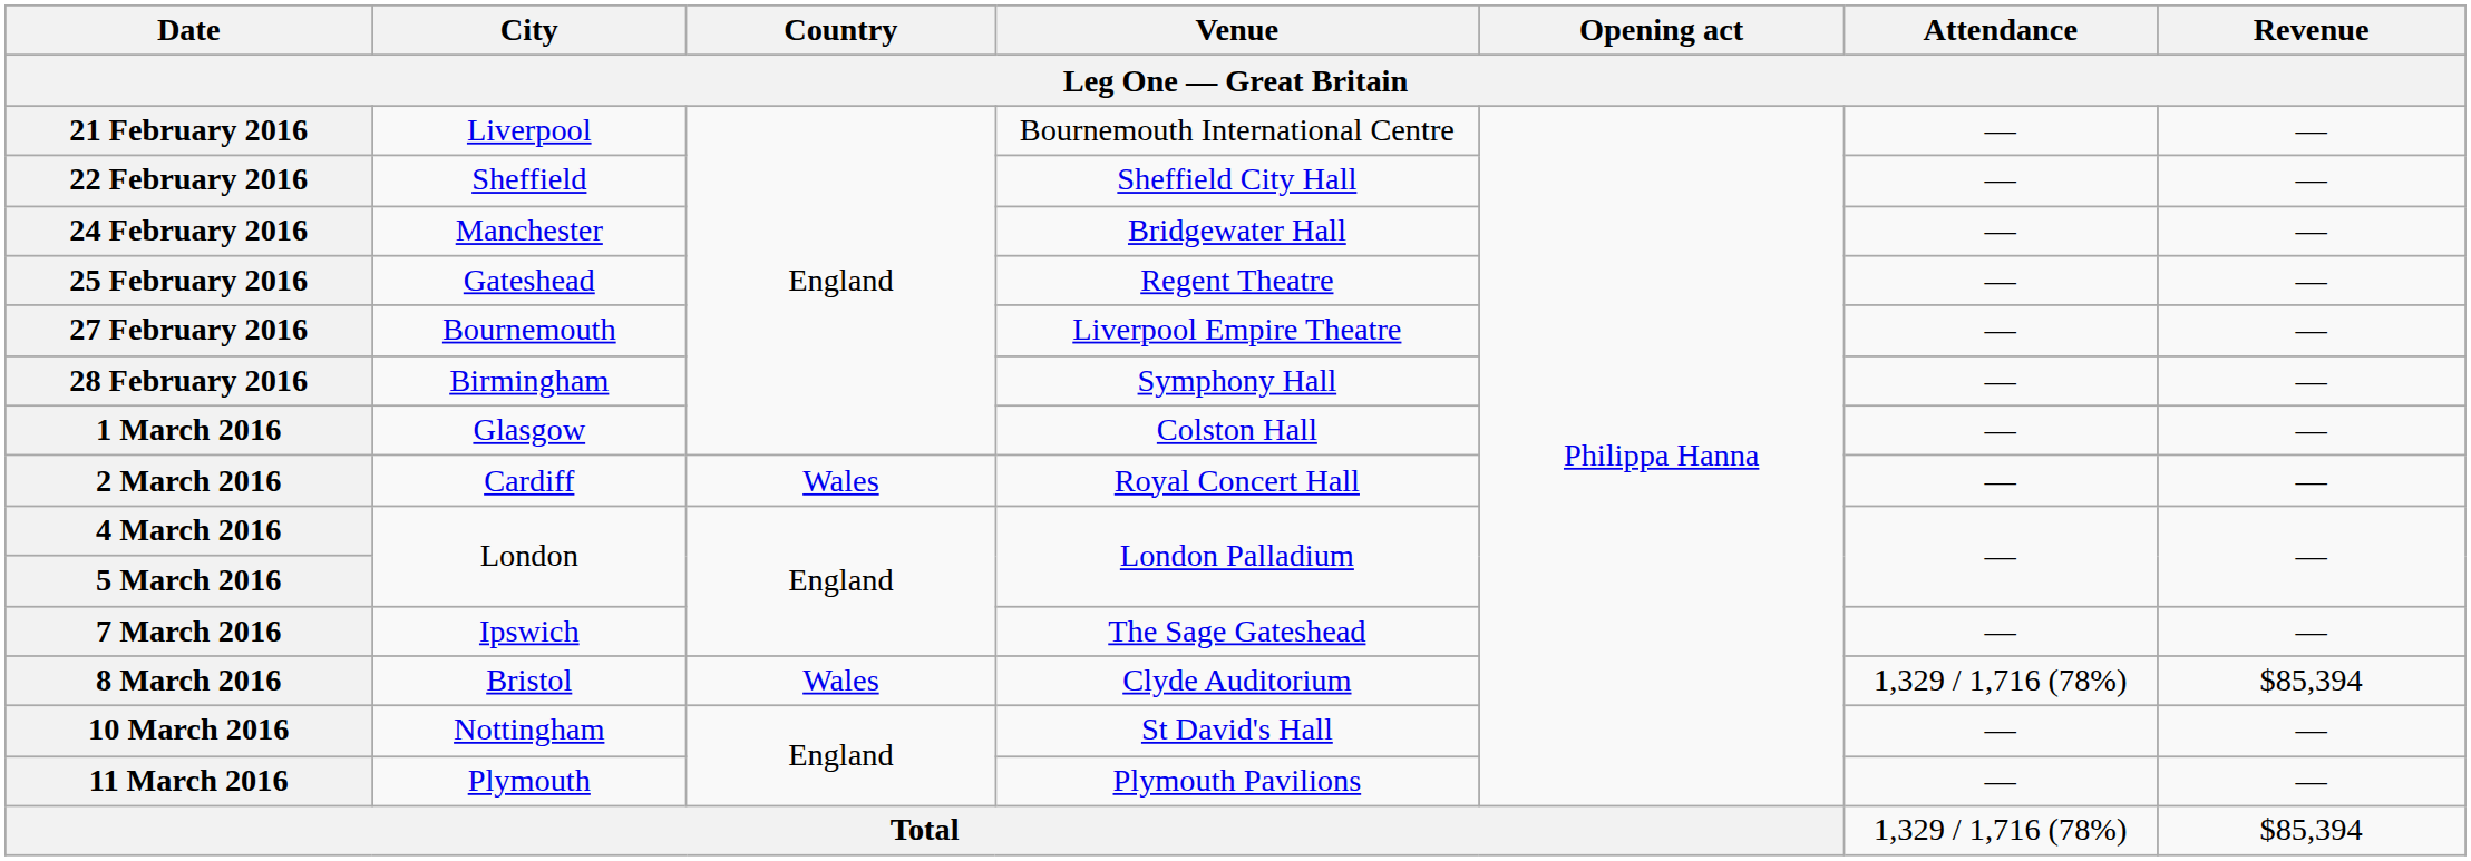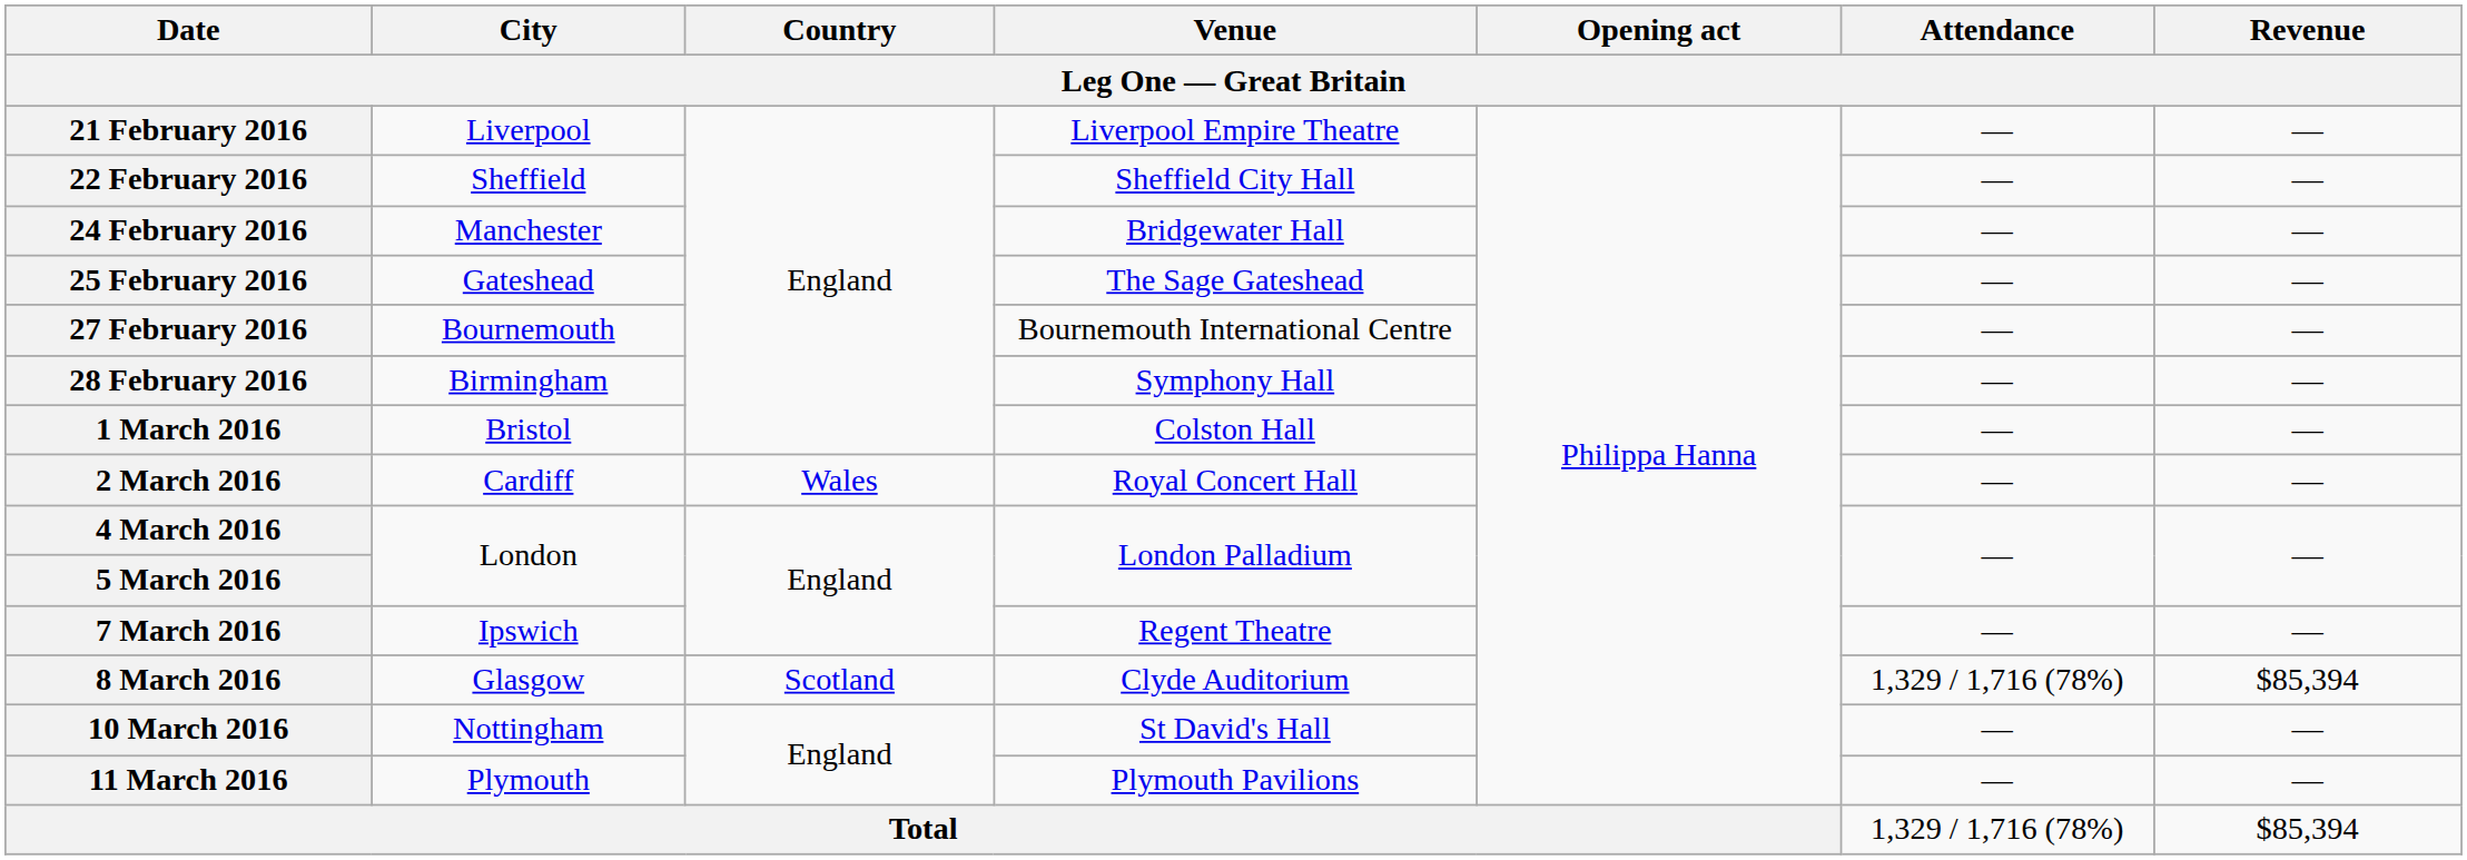 <table class="wikitable plainrowheaders" style="text-align:center;">
 <tr>
 <th scope="col" style="width:12em;">Date</th>
 <th scope="col" style="width:10em;">City</th>
 <th scope="col" style="width:10em;">Country</th>
 <th scope="col" style="width:16em;">Venue</th>
 <th scope="col" style="width:12em;">Opening act</th>
 <th scope="col" style="width:10em;">Attendance</th>
 <th scope="col" style="width:10em;">Revenue</th>
 </tr>
 <tr>
 <th colspan="14">Leg One — Great Britain</th>
 </tr>
 <tr>
 <th scope="row" style="text-align:center;">21 February 2016</th>
 <td><a href='#'>Liverpool</a></td>
 <td rowspan="7">England</td>
-<td>Bournemouth International Centre</td>
+<td><a href='#'>Liverpool Empire Theatre</a></td>
 <td rowspan="14"><a href='#'>Philippa Hanna</a></td>
 <td>—</td>
 <td>—</td>
 </tr>
 <tr>
 <th scope="row" style="text-align:center;">22 February 2016</th>
 <td><a href='#'>Sheffield</a></td>
 <td><a href='#'>Sheffield City Hall</a></td>
 <td>—</td>
 <td>—</td>
 </tr>
 <tr>
 <th scope="row" style="text-align:center;">24 February 2016</th>
 <td><a href='#'>Manchester</a></td>
 <td><a href='#'>Bridgewater Hall</a></td>
 <td>—</td>
 <td>—</td>
 </tr>
 <tr>
 <th scope="row" style="text-align:center;">25 February 2016</th>
 <td><a href='#'>Gateshead</a></td>
-<td><a href='#'>Regent Theatre</a></td>
+<td><a href='#'>The Sage Gateshead</a></td>
 <td>—</td>
 <td>—</td>
 </tr>
 <tr>
 <th scope="row" style="text-align:center;">27 February 2016</th>
 <td><a href='#'>Bournemouth</a></td>
-<td><a href='#'>Liverpool Empire Theatre</a></td>
+<td>Bournemouth International Centre</td>
 <td>—</td>
 <td>—</td>
 </tr>
 <tr>
 <th scope="row" style="text-align:center;">28 February 2016</th>
 <td><a href='#'>Birmingham</a></td>
 <td><a href='#'>Symphony Hall</a></td>
 <td>—</td>
 <td>—</td>
 </tr>
 <tr>
 <th scope="row" style="text-align:center;">1 March 2016</th>
-<td><a href='#'>Glasgow</a></td>
+<td><a href='#'>Bristol</a></td>
 <td><a href='#'>Colston Hall</a></td>
 <td>—</td>
 <td>—</td>
 </tr>
 <tr>
 <th scope="row" style="text-align:center;">2 March 2016</th>
 <td><a href='#'>Cardiff</a></td>
 <td><a href='#'>Wales</a></td>
 <td><a href='#'>Royal Concert Hall</a></td>
 <td>—</td>
 <td>—</td>
 </tr>
 <tr>
 <th scope="row" style="text-align:center;">4 March 2016</th>
 <td rowspan="2">London</td>
 <td rowspan="3">England</td>
 <td rowspan="2"><a href='#'>London Palladium</a></td>
 <td rowspan="2">—</td>
 <td rowspan="2">—</td>
 </tr>
 <tr>
 <th scope="row" style="text-align:center;">5 March 2016</th>
 </tr>
 <tr>
 <th scope="row" style="text-align:center;">7 March 2016</th>
 <td><a href='#'>Ipswich</a></td>
-<td><a href='#'>The Sage Gateshead</a></td>
+<td><a href='#'>Regent Theatre</a></td>
 <td>—</td>
 <td>—</td>
 </tr>
 <tr>
 <th scope="row" style="text-align:center;">8 March 2016</th>
-<td><a href='#'>Bristol</a></td>
-<td><a href='#'>Wales</a></td>
+<td><a href='#'>Glasgow</a></td>
+<td><a href='#'>Scotland</a></td>
 <td><a href='#'>Clyde Auditorium</a></td>
 <td>1,329 / 1,716 (78%)</td>
 <td>$85,394</td>
 </tr>
 <tr>
 <th scope="row" style="text-align:center;">10 March 2016</th>
 <td><a href='#'>Nottingham</a></td>
 <td rowspan="2">England</td>
 <td><a href='#'>St David's Hall</a></td>
 <td>—</td>
 <td>—</td>
 </tr>
 <tr>
 <th scope="row" style="text-align:center;">11 March 2016</th>
 <td><a href='#'>Plymouth</a></td>
 <td><a href='#'>Plymouth Pavilions</a></td>
 <td>—</td>
 <td>—</td>
 </tr>
 <tr>
 <th colspan="5">Total</th>
 <td>1,329 / 1,716 (78%)</td>
 <td>$85,394</td>
 </tr>
 </table>
